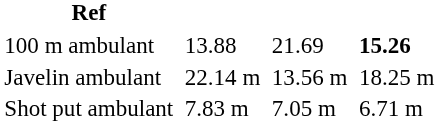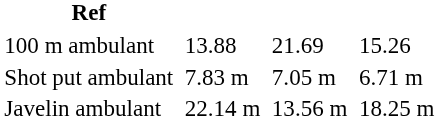 <table>
 <tr>
 <th style="padding:2px;">Ref</th>
 </tr>
 <tr>
 <td>100 m ambulant</td>
 <td></td>
 <td>13.88</td>
 <td></td>
 <td>21.69</td>
 <td></td>
-<td><strong>15.26</strong></td>
+<td>15.26</td>
+<td align=center></td>
+</tr>
+<tr>
+<td>Shot put ambulant</td>
+<td></td>
+<td>7.83 m</td>
+<td></td>
+<td>7.05 m</td>
+<td></td>
+<td>6.71 m</td>
 <td align=center></td>
 </tr>
 <tr>
 <td>Javelin ambulant</td>
 <td></td>
 <td>22.14 m</td>
 <td></td>
 <td>13.56 m</td>
 <td></td>
 <td>18.25 m</td>
 <td align=center></td>
 </tr>
-<tr>
-<td>Shot put ambulant</td>
-<td></td>
-<td>7.83 m</td>
-<td></td>
-<td>7.05 m</td>
-<td></td>
-<td>6.71 m</td>
-<td align=center></td>
-</tr>
 </table>
